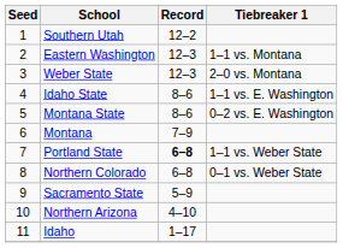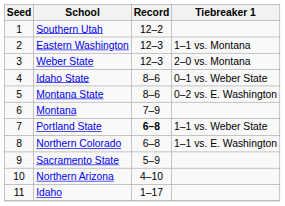 <table class="wikitable" style="white-space:nowrap; font-size:95%;text-align:center">
 <tr>
 <th>Seed</th>
 <th>School</th>
 <th>Record</th>
 <th>Tiebreaker 1</th>
 </tr>
 <tr>
 <td>1</td>
 <td align=left><a href='#'>Southern Utah</a></td>
 <td>12–2</td>
 <td></td>
 </tr>
 <tr>
 <td>2</td>
 <td align=left><a href='#'>Eastern Washington</a></td>
 <td>12–3</td>
 <td align=left>1–1 vs. Montana</td>
 </tr>
 <tr>
 <td>3</td>
 <td align=left><a href='#'>Weber State</a></td>
 <td>12–3</td>
 <td align=left>2–0 vs. Montana</td>
 </tr>
 <tr>
 <td>4</td>
 <td align=left><a href='#'>Idaho State</a></td>
 <td>8–6</td>
-<td align=left>1–1 vs. E. Washington</td>
+<td align=left>0–1 vs. Weber State</td>
 </tr>
 <tr>
 <td>5</td>
 <td align=left><a href='#'>Montana State</a></td>
 <td>8–6</td>
 <td align=left>0–2 vs. E. Washington</td>
 </tr>
 <tr>
 <td>6</td>
 <td align=left><a href='#'>Montana</a></td>
 <td>7–9</td>
 <td align=left></td>
 </tr>
 <tr>
 <td>7</td>
 <td align=left><a href='#'>Portland State</a></td>
 <td><strong>6–8</strong></td>
 <td align=left>1–1 vs. Weber State</td>
 </tr>
 <tr>
 <td>8</td>
 <td align=left><a href='#'>Northern Colorado</a></td>
 <td>6–8</td>
-<td align=left>0–1 vs. Weber State</td>
+<td align=left>1–1 vs. E. Washington</td>
 </tr>
 <tr>
 <td>9</td>
 <td align=left><a href='#'>Sacramento State</a></td>
 <td>5–9</td>
 <td align=left></td>
 </tr>
 <tr>
 <td>10</td>
 <td align=left><a href='#'>Northern Arizona</a></td>
 <td>4–10</td>
 <td></td>
 </tr>
 <tr>
 <td>11</td>
 <td align=left><a href='#'>Idaho</a></td>
 <td>1–17</td>
 <td></td>
 </tr>
 <tr>
 </tr>
 </table>
